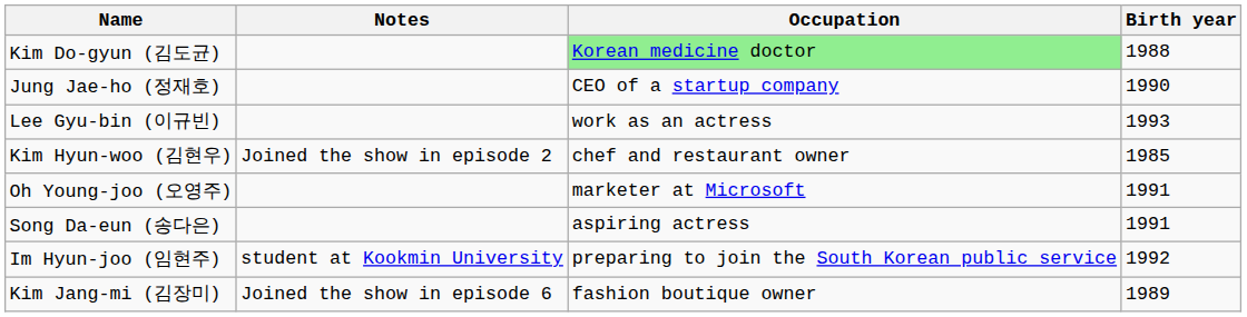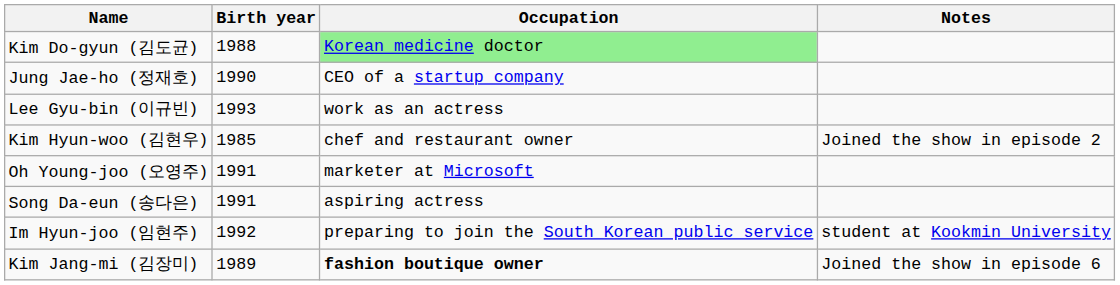 <table class="wikitable">
 <tr>
 <th>Name</th>
+<th>Birth year</th>
+<th>Occupation</th>
 <th>Notes</th>
-<th>Occupation</th>
-<th>Birth year</th>
 </tr>
 <tr>
 <td>Kim Do-gyun (김도균)</td>
+<td>1988</td>
+<td style="background: lightgreen;"><a href='#'>Korean medicine</a> doctor</td>
 <td></td>
-<td style="background: lightgreen;"><a href='#'>Korean medicine</a> doctor</td>
-<td>1988</td>
 </tr>
 <tr>
 <td>Jung Jae-ho (정재호)</td>
+<td>1990</td>
+<td>CEO of a <a href='#'>startup company</a></td>
 <td></td>
-<td>CEO of a <a href='#'>startup company</a></td>
-<td>1990</td>
 </tr>
 <tr>
 <td>Lee Gyu-bin (이규빈)</td>
+<td>1993</td>
+<td>work as an actress </td>
 <td></td>
-<td>work as an actress </td>
-<td>1993</td>
 </tr>
 <tr>
 <td>Kim Hyun-woo (김현우)</td>
+<td>1985</td>
+<td>chef and restaurant owner</td>
 <td>Joined the show in episode 2</td>
-<td>chef and restaurant owner</td>
-<td>1985</td>
 </tr>
 <tr>
 <td>Oh Young-joo (오영주)</td>
+<td>1991</td>
+<td>marketer at <a href='#'>Microsoft</a></td>
 <td></td>
-<td>marketer at <a href='#'>Microsoft</a></td>
-<td>1991</td>
 </tr>
 <tr>
 <td>Song Da-eun (송다은)</td>
+<td>1991</td>
+<td>aspiring actress</td>
 <td></td>
-<td>aspiring actress</td>
-<td>1991</td>
 </tr>
 <tr>
 <td>Im Hyun-joo (임현주)</td>
+<td>1992</td>
+<td>preparing to join the <a href='#'>South Korean public service</a></td>
 <td>student at <a href='#'>Kookmin University</a></td>
-<td>preparing to join the <a href='#'>South Korean public service</a></td>
-<td>1992</td>
 </tr>
 <tr>
 <td>Kim Jang-mi (김장미)</td>
+<td>1989</td>
+<td><strong>fashion boutique owner</strong></td>
 <td>Joined the show in episode 6</td>
-<td>fashion boutique owner</td>
-<td>1989</td>
 </tr>
 </table>
